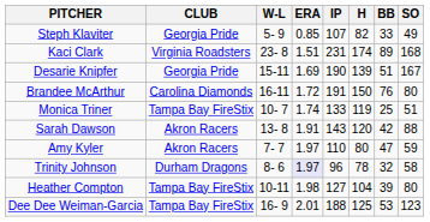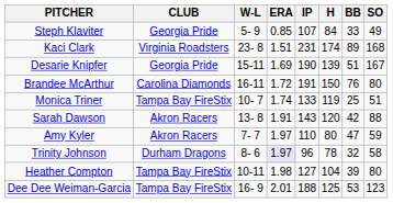 <table class="wikitable" style="text-align:center;">
 <tr>
 <th>PITCHER</th>
 <th>CLUB</th>
 <th>W-L</th>
 <th>ERA</th>
 <th>IP</th>
 <th>H</th>
 <th>BB</th>
 <th>SO</th>
 </tr>
 <tr>
 <td><a href='#'>Steph Klaviter</a></td>
 <td><a href='#'>Georgia Pride</a></td>
 <td>5- 9</td>
 <td>0.85</td>
 <td>107</td>
-<td>82</td>
+<td>84</td>
 <td>33</td>
 <td>49</td>
 </tr>
 <tr>
 <td><a href='#'>Kaci Clark</a></td>
 <td><a href='#'>Virginia Roadsters</a></td>
 <td>23- 8</td>
 <td>1.51</td>
 <td>231</td>
 <td>174</td>
 <td>89</td>
 <td>168</td>
 </tr>
 <tr>
 <td><a href='#'>Desarie Knipfer</a></td>
 <td><a href='#'>Georgia Pride</a></td>
 <td>15-11</td>
 <td>1.69</td>
 <td>190</td>
 <td>139</td>
 <td>51</td>
 <td>167</td>
 </tr>
 <tr>
 <td><a href='#'>Brandee McArthur</a></td>
 <td><a href='#'>Carolina Diamonds</a></td>
 <td>16-11</td>
 <td>1.72</td>
 <td>191</td>
 <td>150</td>
 <td>76</td>
 <td>80</td>
 </tr>
 <tr>
 <td><a href='#'>Monica Triner</a></td>
 <td><a href='#'>Tampa Bay FireStix</a></td>
 <td>10- 7</td>
 <td>1.74</td>
 <td>133</td>
 <td>119</td>
 <td>25</td>
 <td>51</td>
 </tr>
 <tr>
 <td><a href='#'>Sarah Dawson</a></td>
 <td><a href='#'>Akron Racers</a></td>
 <td>13- 8</td>
 <td>1.91</td>
 <td>143</td>
 <td>120</td>
 <td>42</td>
 <td>88</td>
 </tr>
 <tr>
 <td><a href='#'>Amy Kyler</a></td>
 <td><a href='#'>Akron Racers</a></td>
 <td>7- 7</td>
 <td>1.97</td>
 <td>110</td>
 <td>80</td>
 <td>47</td>
 <td>59</td>
 </tr>
 <tr>
 <td><a href='#'>Trinity Johnson</a></td>
 <td><a href='#'>Durham Dragons</a></td>
 <td>8- 6</td>
 <td style="background: lavender;">1.97</td>
 <td>96</td>
 <td>78</td>
 <td>32</td>
 <td>58</td>
 </tr>
 <tr>
 <td><a href='#'>Heather Compton</a></td>
 <td><a href='#'>Tampa Bay FireStix</a></td>
 <td>10-11</td>
 <td>1.98</td>
 <td>127</td>
 <td>104</td>
 <td>39</td>
 <td>80</td>
 </tr>
 <tr>
 <td><a href='#'>Dee Dee Weiman-Garcia</a></td>
 <td><a href='#'>Tampa Bay FireStix</a></td>
 <td>16- 9</td>
 <td>2.01</td>
 <td>188</td>
 <td>125</td>
 <td>53</td>
 <td>123</td>
 </tr>
 </table>
